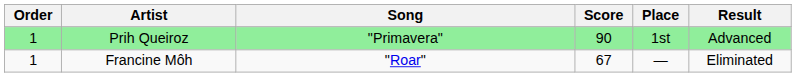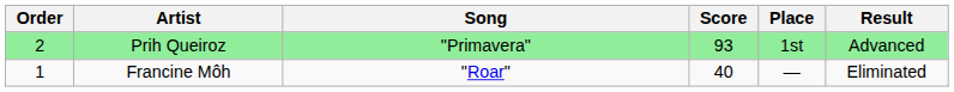 <table class="wikitable" style="text-align:center; width:70%;">
 <tr>
 <th scope="col" width="05%">Order</th>
 <th scope="col" width="17%">Artist</th>
 <th scope="col" width="33%">Song</th>
 <th scope="col" width="05%">Score</th>
 <th scope="col" width="05%">Place</th>
 <th scope="col" width="10%">Result</th>
 </tr>
 <tr bgcolor="#90ee9b">
-<td>1</td>
+<td>2</td>
 <td>Prih Queiroz</td>
 <td>"Primavera"</td>
-<td>90</td>
+<td>93</td>
 <td>1st</td>
 <td>Advanced</td>
 </tr>
 <tr>
 <td>1</td>
 <td>Francine Môh</td>
 <td>"<a href='#'>Roar</a>"</td>
-<td>67</td>
+<td>40</td>
 <td>—</td>
 <td>Eliminated</td>
 </tr>
 </table>
